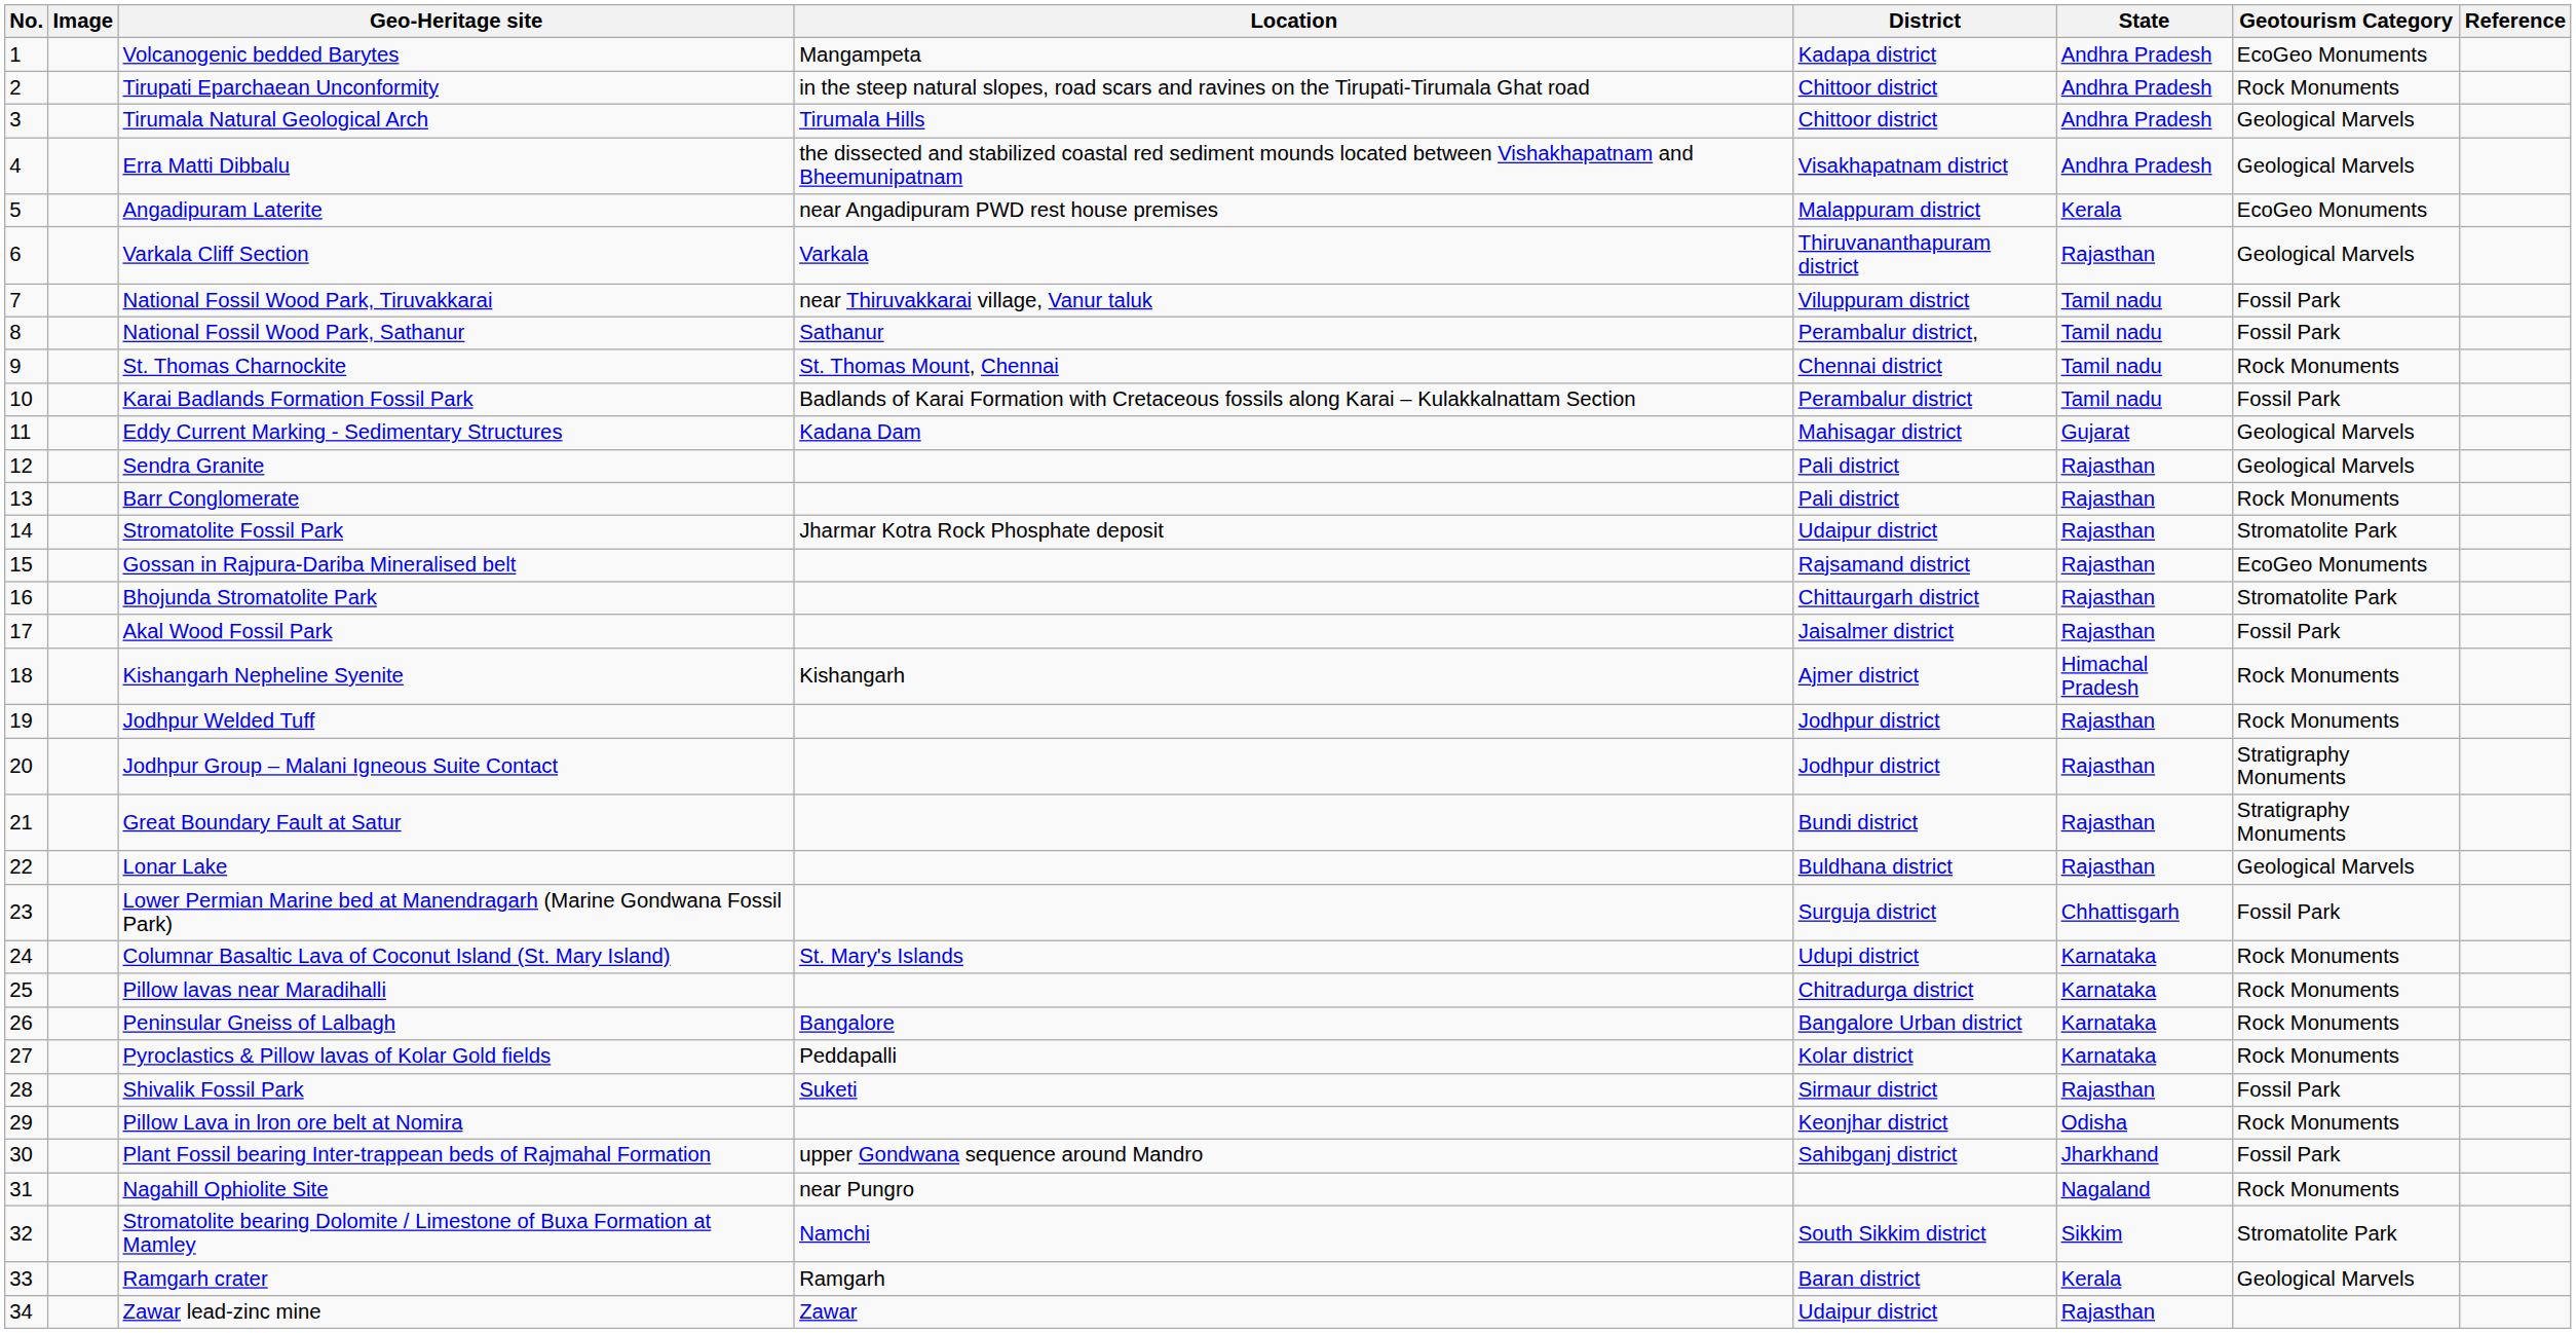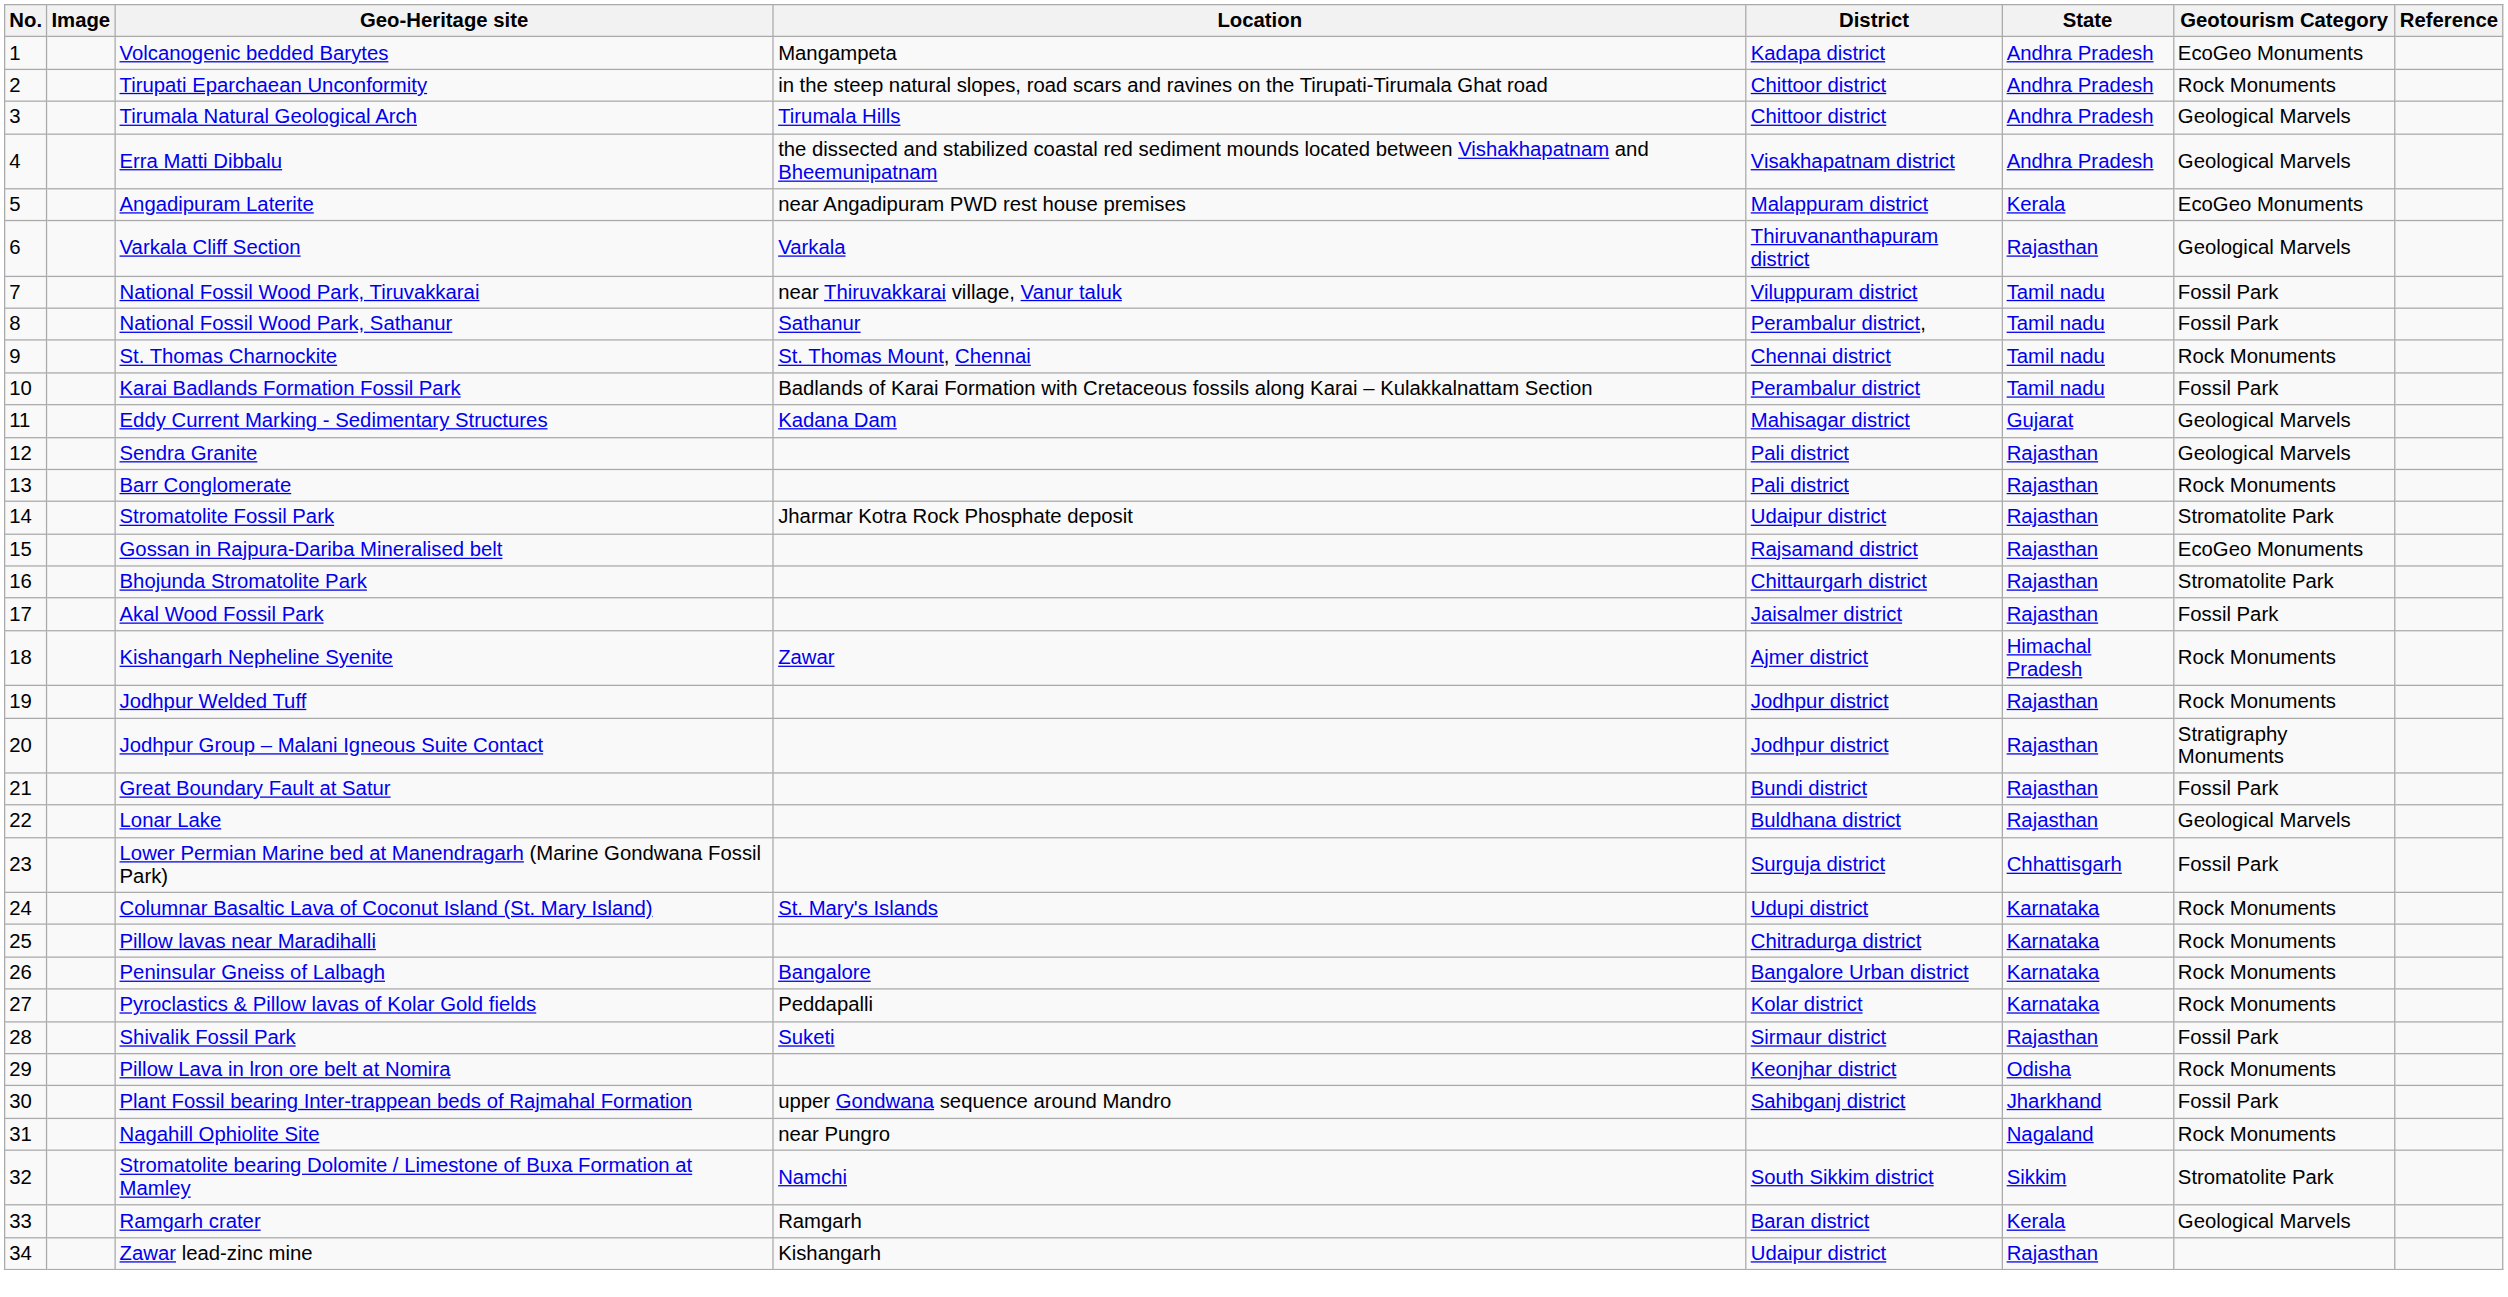 <table class="wikitable sortable">
 <tr>
 <th>No.</th>
 <th>Image</th>
 <th>Geo-Heritage site</th>
 <th>Location</th>
 <th>District</th>
 <th>State</th>
 <th>Geotourism Category</th>
 <th>Reference</th>
 </tr>
 <tr>
 <td>1</td>
 <td></td>
 <td><a href='#'>Volcanogenic bedded Barytes</a></td>
 <td>Mangampeta</td>
 <td><a href='#'>Kadapa district</a></td>
 <td><a href='#'>Andhra Pradesh</a></td>
 <td>EcoGeo Monuments</td>
 <td></td>
 </tr>
 <tr>
 <td>2</td>
 <td></td>
 <td><a href='#'>Tirupati Eparchaean Unconformity</a></td>
 <td>in the steep natural slopes, road scars and ravines on the Tirupati-Tirumala Ghat road</td>
 <td><a href='#'>Chittoor district</a></td>
 <td><a href='#'>Andhra Pradesh</a></td>
 <td>Rock Monuments</td>
 <td></td>
 </tr>
 <tr>
 <td>3</td>
 <td></td>
 <td><a href='#'>Tirumala Natural Geological Arch</a></td>
 <td><a href='#'>Tirumala Hills</a></td>
 <td><a href='#'>Chittoor district</a></td>
 <td><a href='#'>Andhra Pradesh</a></td>
 <td>Geological Marvels</td>
 <td></td>
 </tr>
 <tr>
 <td>4</td>
 <td></td>
 <td><a href='#'>Erra Matti Dibbalu</a></td>
 <td>the dissected and stabilized coastal red sediment mounds located between <a href='#'>Vishakhapatnam</a> and <a href='#'>Bheemunipatnam</a></td>
 <td><a href='#'>Visakhapatnam district</a></td>
 <td><a href='#'>Andhra Pradesh</a></td>
 <td>Geological Marvels</td>
 <td></td>
 </tr>
 <tr>
 <td>5</td>
 <td></td>
 <td><a href='#'>Angadipuram Laterite</a></td>
 <td>near Angadipuram PWD rest house premises</td>
 <td><a href='#'>Malappuram district</a></td>
 <td><a href='#'>Kerala</a></td>
 <td>EcoGeo Monuments</td>
 <td></td>
 </tr>
 <tr>
 <td>6</td>
 <td></td>
 <td><a href='#'>Varkala Cliff Section</a></td>
 <td><a href='#'>Varkala</a></td>
 <td><a href='#'>Thiruvananthapuram district</a></td>
 <td><a href='#'>Rajasthan</a></td>
 <td>Geological Marvels</td>
 <td></td>
 </tr>
 <tr>
 <td>7</td>
 <td></td>
 <td><a href='#'>National Fossil Wood Park, Tiruvakkarai</a></td>
 <td>near <a href='#'>Thiruvakkarai</a> village, <a href='#'>Vanur taluk</a></td>
 <td><a href='#'>Viluppuram district</a></td>
 <td><a href='#'>Tamil nadu</a></td>
 <td>Fossil Park</td>
 <td></td>
 </tr>
 <tr>
 <td>8</td>
 <td></td>
 <td><a href='#'>National Fossil Wood Park, Sathanur</a></td>
 <td><a href='#'>Sathanur</a></td>
 <td><a href='#'>Perambalur district</a>,</td>
 <td><a href='#'>Tamil nadu</a></td>
 <td>Fossil Park</td>
 <td></td>
 </tr>
 <tr>
 <td>9</td>
 <td></td>
 <td><a href='#'>St. Thomas Charnockite</a></td>
 <td><a href='#'>St. Thomas Mount</a>, <a href='#'>Chennai</a></td>
 <td><a href='#'>Chennai district</a></td>
 <td><a href='#'>Tamil nadu</a></td>
 <td>Rock Monuments</td>
 <td></td>
 </tr>
 <tr>
 <td>10</td>
 <td></td>
 <td><a href='#'>Karai Badlands Formation Fossil Park</a></td>
 <td>Badlands of Karai Formation with Cretaceous fossils along Karai – Kulakkalnattam Section</td>
 <td><a href='#'>Perambalur district</a></td>
 <td><a href='#'>Tamil nadu</a></td>
 <td>Fossil Park</td>
 <td></td>
 </tr>
 <tr>
 <td>11</td>
 <td></td>
 <td><a href='#'>Eddy Current Marking  - Sedimentary Structures</a></td>
 <td><a href='#'>Kadana Dam</a></td>
 <td><a href='#'>Mahisagar district</a></td>
 <td><a href='#'>Gujarat</a></td>
 <td>Geological Marvels</td>
 <td></td>
 </tr>
 <tr>
 <td>12</td>
 <td></td>
 <td><a href='#'>Sendra Granite</a></td>
 <td></td>
 <td><a href='#'>Pali district</a></td>
 <td><a href='#'>Rajasthan</a></td>
 <td>Geological Marvels</td>
 <td></td>
 </tr>
 <tr>
 <td>13</td>
 <td></td>
 <td><a href='#'>Barr Conglomerate</a></td>
 <td></td>
 <td><a href='#'>Pali district</a></td>
 <td><a href='#'>Rajasthan</a></td>
 <td>Rock Monuments</td>
 <td></td>
 </tr>
 <tr>
 <td>14</td>
 <td></td>
 <td><a href='#'>Stromatolite Fossil Park</a></td>
 <td>Jharmar Kotra Rock Phosphate deposit</td>
 <td><a href='#'>Udaipur district</a></td>
 <td><a href='#'>Rajasthan</a></td>
 <td>Stromatolite Park</td>
 <td></td>
 </tr>
 <tr>
 <td>15</td>
 <td></td>
 <td><a href='#'>Gossan in Rajpura-Dariba Mineralised belt</a></td>
 <td></td>
 <td><a href='#'>Rajsamand district</a></td>
 <td><a href='#'>Rajasthan</a></td>
 <td>EcoGeo Monuments</td>
 <td></td>
 </tr>
 <tr>
 <td>16</td>
 <td></td>
 <td><a href='#'>Bhojunda Stromatolite Park</a></td>
 <td></td>
 <td><a href='#'>Chittaurgarh district</a></td>
 <td><a href='#'>Rajasthan</a></td>
 <td>Stromatolite Park</td>
 <td></td>
 </tr>
 <tr>
 <td>17</td>
 <td></td>
 <td><a href='#'>Akal Wood Fossil Park</a></td>
 <td></td>
 <td><a href='#'>Jaisalmer district</a></td>
 <td><a href='#'>Rajasthan</a></td>
 <td>Fossil Park</td>
 <td></td>
 </tr>
 <tr>
 <td>18</td>
 <td></td>
 <td><a href='#'>Kishangarh Nepheline Syenite</a></td>
-<td>Kishangarh</td>
+<td><a href='#'>Zawar</a></td>
 <td><a href='#'>Ajmer district</a></td>
 <td><a href='#'>Himachal Pradesh</a></td>
 <td>Rock Monuments</td>
 <td></td>
 </tr>
 <tr>
 <td>19</td>
 <td></td>
 <td><a href='#'>Jodhpur Welded Tuff</a></td>
 <td></td>
 <td><a href='#'>Jodhpur district</a></td>
 <td><a href='#'>Rajasthan</a></td>
 <td>Rock Monuments</td>
 <td></td>
 </tr>
 <tr>
 <td>20</td>
 <td></td>
 <td><a href='#'>Jodhpur Group – Malani Igneous Suite Contact</a></td>
 <td></td>
 <td><a href='#'>Jodhpur district</a></td>
 <td><a href='#'>Rajasthan</a></td>
 <td>Stratigraphy Monuments</td>
 <td></td>
 </tr>
 <tr>
 <td>21</td>
 <td></td>
 <td><a href='#'>Great Boundary Fault at Satur</a></td>
 <td></td>
 <td><a href='#'>Bundi district</a></td>
 <td><a href='#'>Rajasthan</a></td>
-<td>Stratigraphy Monuments</td>
+<td>Fossil Park</td>
 <td></td>
 </tr>
 <tr>
 <td>22</td>
 <td></td>
 <td><a href='#'>Lonar Lake</a></td>
 <td></td>
 <td><a href='#'>Buldhana district</a></td>
 <td><a href='#'>Rajasthan</a></td>
 <td>Geological Marvels</td>
 <td></td>
 </tr>
 <tr>
 <td>23</td>
 <td></td>
 <td><a href='#'>Lower Permian Marine bed at Manendragarh</a> (Marine Gondwana Fossil Park)</td>
 <td></td>
 <td><a href='#'>Surguja district</a></td>
 <td><a href='#'>Chhattisgarh</a></td>
 <td>Fossil Park</td>
 <td></td>
 </tr>
 <tr>
 <td>24</td>
 <td></td>
 <td><a href='#'>Columnar Basaltic Lava of Coconut Island (St. Mary Island)</a></td>
 <td><a href='#'>St. Mary's Islands</a></td>
 <td><a href='#'>Udupi district</a></td>
 <td><a href='#'>Karnataka</a></td>
 <td>Rock Monuments</td>
 <td></td>
 </tr>
 <tr>
 <td>25</td>
 <td></td>
 <td><a href='#'>Pillow lavas near Maradihalli</a></td>
 <td></td>
 <td><a href='#'>Chitradurga district</a></td>
 <td><a href='#'>Karnataka</a></td>
 <td>Rock Monuments</td>
 <td></td>
 </tr>
 <tr>
 <td>26</td>
 <td></td>
 <td><a href='#'>Peninsular Gneiss of Lalbagh</a></td>
 <td><a href='#'>Bangalore</a></td>
 <td><a href='#'>Bangalore Urban district</a></td>
 <td><a href='#'>Karnataka</a></td>
 <td>Rock Monuments</td>
 <td></td>
 </tr>
 <tr>
 <td>27</td>
 <td></td>
 <td><a href='#'>Pyroclastics & Pillow lavas of Kolar Gold fields</a></td>
 <td>Peddapalli</td>
 <td><a href='#'>Kolar district</a></td>
 <td><a href='#'>Karnataka</a></td>
 <td>Rock Monuments</td>
 <td></td>
 </tr>
 <tr>
 <td>28</td>
 <td></td>
 <td><a href='#'>Shivalik Fossil Park</a></td>
 <td><a href='#'>Suketi</a></td>
 <td><a href='#'>Sirmaur district</a></td>
 <td><a href='#'>Rajasthan</a></td>
 <td>Fossil Park</td>
 <td></td>
 </tr>
 <tr>
 <td>29</td>
 <td></td>
 <td><a href='#'>Pillow Lava in lron ore belt at Nomira</a></td>
 <td></td>
 <td><a href='#'>Keonjhar district</a></td>
 <td><a href='#'>Odisha</a></td>
 <td>Rock Monuments</td>
 <td></td>
 </tr>
 <tr>
 <td>30</td>
 <td></td>
 <td><a href='#'>Plant Fossil bearing Inter-trappean beds of Rajmahal Formation</a></td>
 <td>upper <a href='#'>Gondwana</a> sequence around Mandro</td>
 <td><a href='#'>Sahibganj district</a></td>
 <td><a href='#'>Jharkhand</a></td>
 <td>Fossil Park</td>
 <td></td>
 </tr>
 <tr>
 <td>31</td>
 <td></td>
 <td><a href='#'>Nagahill Ophiolite Site</a></td>
 <td>near Pungro</td>
 <td></td>
 <td><a href='#'>Nagaland</a></td>
 <td>Rock Monuments</td>
 <td></td>
 </tr>
 <tr>
 <td>32</td>
 <td></td>
 <td><a href='#'>Stromatolite bearing Dolomite / Limestone of Buxa Formation at Mamley</a></td>
 <td><a href='#'>Namchi</a></td>
 <td><a href='#'>South Sikkim district</a></td>
 <td><a href='#'>Sikkim</a></td>
 <td>Stromatolite Park</td>
 <td></td>
 </tr>
 <tr>
 <td>33</td>
 <td></td>
 <td><a href='#'>Ramgarh crater</a></td>
 <td>Ramgarh</td>
 <td><a href='#'>Baran district</a></td>
 <td><a href='#'>Kerala</a></td>
 <td>Geological Marvels</td>
 <td></td>
 </tr>
 <tr>
 <td>34</td>
 <td></td>
 <td><a href='#'>Zawar</a> lead-zinc mine</td>
-<td><a href='#'>Zawar</a></td>
+<td>Kishangarh</td>
 <td><a href='#'>Udaipur district</a></td>
 <td><a href='#'>Rajasthan</a></td>
 <td></td>
 <td></td>
 </tr>
 </table>
